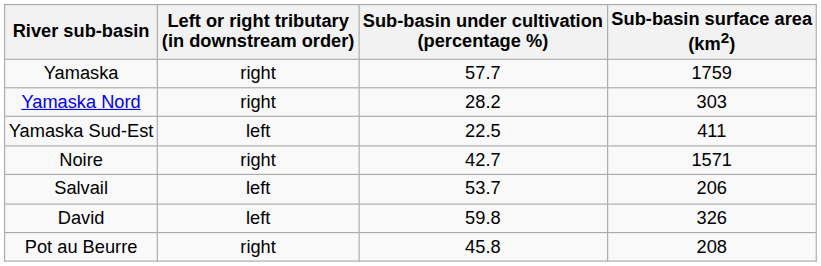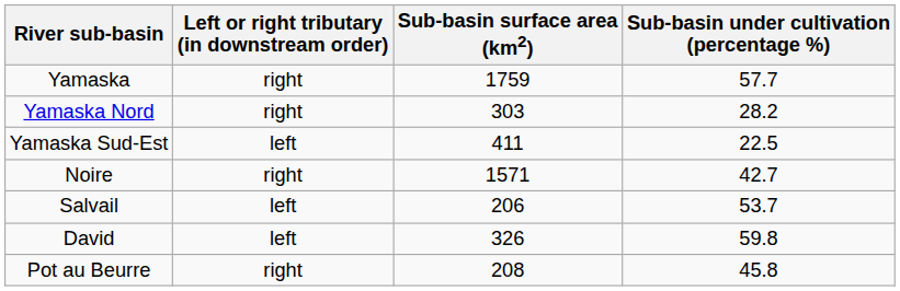 <table class="wikitable" style="text-align:center">
 <tr>
 <th>River sub-basin</th>
 <th>Left or right tributary<br>(in downstream order)</th>
+<th>Sub-basin surface area<br>(km<sup>2</sup>)</th>
 <th>Sub-basin under cultivation<br>(percentage %)</th>
-<th>Sub-basin surface area<br>(km<sup>2</sup>)</th>
 </tr>
 <tr>
 <td>Yamaska</td>
 <td>right</td>
+<td>1759</td>
 <td>57.7</td>
-<td>1759</td>
 </tr>
 <tr>
 <td><a href='#'>Yamaska Nord</a></td>
 <td>right</td>
+<td>303</td>
 <td>28.2</td>
-<td>303</td>
 </tr>
 <tr>
 <td>Yamaska Sud-Est</td>
 <td>left</td>
+<td>411</td>
 <td>22.5</td>
-<td>411</td>
 </tr>
 <tr>
 <td>Noire</td>
 <td>right</td>
+<td>1571</td>
 <td>42.7</td>
-<td>1571</td>
 </tr>
 <tr>
 <td>Salvail</td>
 <td>left</td>
+<td>206</td>
 <td>53.7</td>
-<td>206</td>
 </tr>
 <tr>
 <td>David</td>
 <td>left</td>
+<td>326</td>
 <td>59.8</td>
-<td>326</td>
 </tr>
 <tr>
 <td>Pot au Beurre</td>
 <td>right</td>
+<td>208</td>
 <td>45.8</td>
-<td>208</td>
 </tr>
 </table>
